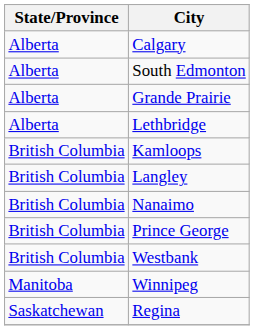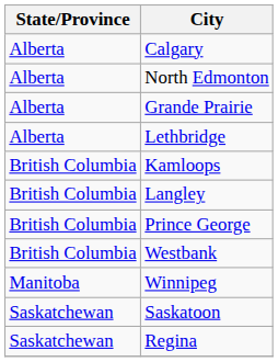 <table class="wikitable sortable">
 <tr>
 <th>State/Province</th>
 <th>City</th>
 </tr>
 <tr>
 <td><a href='#'>Alberta</a></td>
 <td><a href='#'>Calgary</a></td>
 </tr>
 <tr>
 <td><a href='#'>Alberta</a></td>
-<td>South <a href='#'>Edmonton</a></td>
+<td>North <a href='#'>Edmonton</a></td>
 </tr>
 <tr>
 <td><a href='#'>Alberta</a></td>
 <td><a href='#'>Grande Prairie</a></td>
 </tr>
 <tr>
 <td><a href='#'>Alberta</a></td>
 <td><a href='#'>Lethbridge</a></td>
 </tr>
 <tr>
 <td><a href='#'>British Columbia</a></td>
 <td><a href='#'>Kamloops</a></td>
 </tr>
 <tr>
 <td><a href='#'>British Columbia</a></td>
 <td><a href='#'>Langley</a></td>
 </tr>
 <tr>
 <td><a href='#'>British Columbia</a></td>
-<td><a href='#'>Nanaimo</a></td>
-</tr>
-<tr>
-<td><a href='#'>British Columbia</a></td>
 <td><a href='#'>Prince George</a></td>
 </tr>
 <tr>
 <td><a href='#'>British Columbia</a></td>
 <td><a href='#'>Westbank</a></td>
 </tr>
 <tr>
 <td><a href='#'>Manitoba</a></td>
 <td><a href='#'>Winnipeg</a></td>
 </tr>
 <tr>
 <td><a href='#'>Saskatchewan</a></td>
+<td><a href='#'>Saskatoon</a></td>
+</tr>
+<tr>
+<td><a href='#'>Saskatchewan</a></td>
 <td><a href='#'>Regina</a></td>
 </tr>
 <tr>
 </tr>
 </table>
